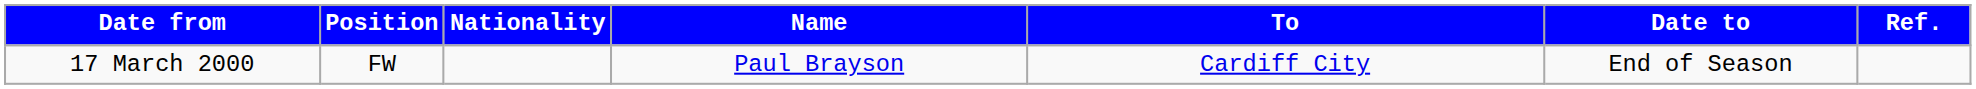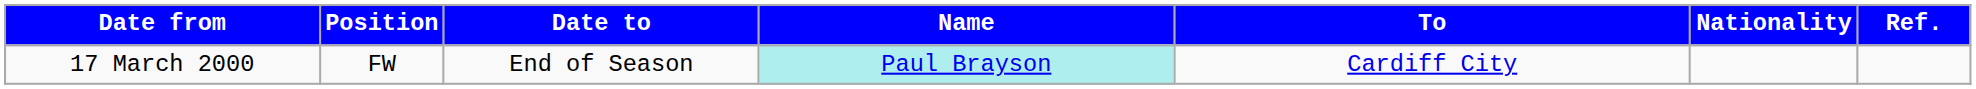 <table class="wikitable"  style="text-align:center; font-size:90%; ">
 <tr>
 <th style="background:#00f; color:white; width:150px;">Date from</th>
 <th style="background:#00f; color:white; width:50px;">Position</th>
-<th style="background:#00f; color:white; width:50px;">Nationality</th>
+<th style="background:#00f; color:white; width:150px;">Date to</th>
 <th style="background:#00f; color:white; width:200px;">Name</th>
 <th style="background:#00f; color:white; width:250px;">To</th>
-<th style="background:#00f; color:white; width:150px;">Date to</th>
+<th style="background:#00f; color:white; width:50px;">Nationality</th>
 <th style="background:#00f; color:white; width:50px;">Ref.</th>
 </tr>
 <tr>
 <td>17 March 2000</td>
 <td>FW</td>
+<td>End of Season</td>
+<td style="background: paleturquoise;"><a href='#'>Paul Brayson</a></td>
+<td><a href='#'>Cardiff City</a></td>
 <td></td>
-<td><a href='#'>Paul Brayson</a></td>
-<td><a href='#'>Cardiff City</a></td>
-<td>End of Season</td>
 <td></td>
 </tr>
 </table>
